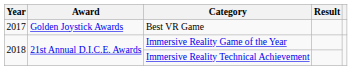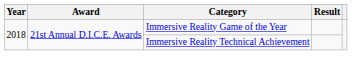 <table class="wikitable sortable">
 <tr>
 <th>Year</th>
 <th>Award</th>
 <th>Category</th>
 <th>Result</th>
 <th></th>
-</tr>
-<tr>
-<td style="text-align:center;" rowspan="1">2017</td>
-<td rowspan="1"><a href='#'>Golden Joystick Awards</a></td>
-<td>Best VR Game</td>
-<td></td>
-<td rowspan="1" style="text-align:center;"></td>
 </tr>
 <tr>
 <td style="text-align:center;" rowspan="2">2018</td>
 <td rowspan="2"><a href='#'>21st Annual D.I.C.E. Awards</a></td>
 <td><a href='#'>Immersive Reality Game of the Year</a></td>
 <td></td>
 <td rowspan="2" style="text-align:center;"></td>
 </tr>
 <tr>
 <td><a href='#'>Immersive Reality Technical Achievement</a></td>
 <td></td>
 </tr>
 </table>
